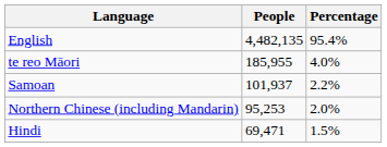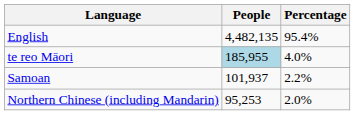 <table class="wikitable">
 <tr>
 <th>Language</th>
 <th>People</th>
 <th>Percentage</th>
 </tr>
 <tr>
 <td><a href='#'>English</a></td>
 <td>4,482,135</td>
 <td>95.4%</td>
 </tr>
 <tr>
 <td><a href='#'>te reo Māori</a></td>
-<td>185,955</td>
+<td style="background: lightblue;">185,955</td>
 <td>4.0%</td>
 </tr>
 <tr>
 <td><a href='#'>Samoan</a></td>
 <td>101,937</td>
 <td>2.2%</td>
 </tr>
 <tr>
 <td><a href='#'>Northern Chinese (including Mandarin)</a></td>
 <td>95,253</td>
 <td>2.0%</td>
 </tr>
-<tr>
-<td><a href='#'>Hindi</a></td>
-<td>69,471</td>
-<td>1.5%</td>
-</tr>
 </table>
